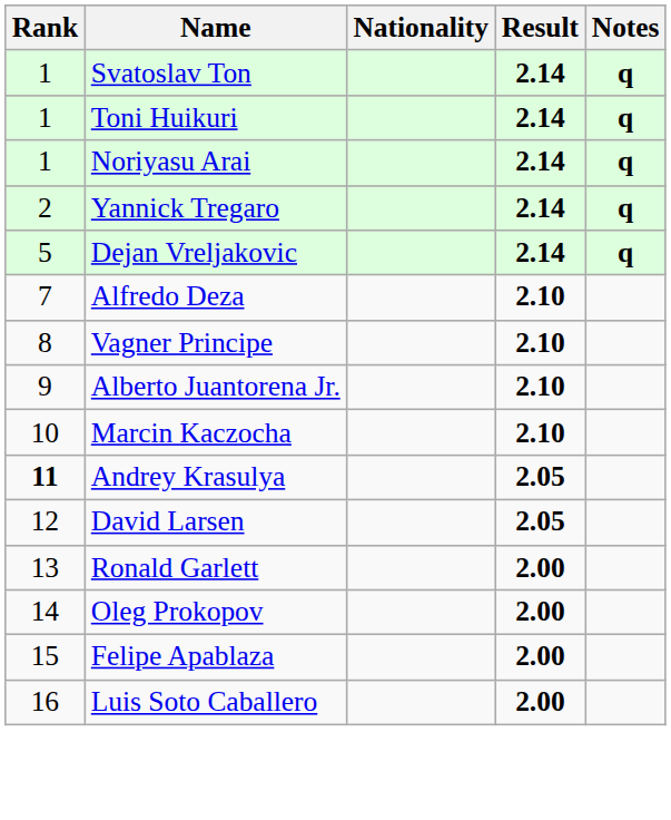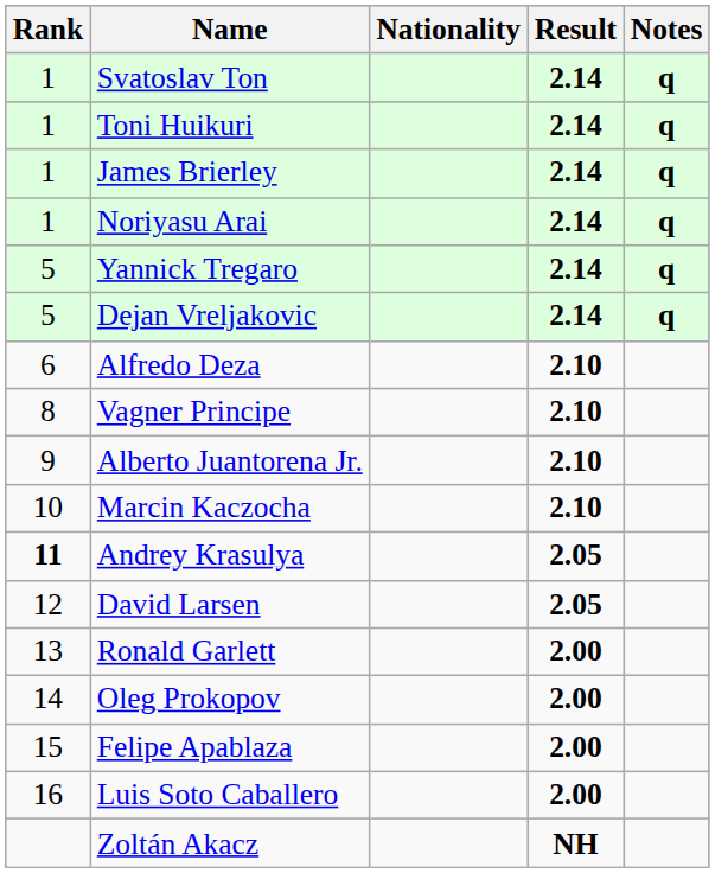 <table class="wikitable sortable" style="text-align:center">
 <tr>
 <th>Rank</th>
 <th>Name</th>
 <th>Nationality</th>
 <th>Result</th>
 <th>Notes</th>
 </tr>
 <tr bgcolor=ddffdd>
 <td>1</td>
 <td align=left><a href='#'>Svatoslav Ton</a></td>
 <td align=left></td>
 <td><strong>2.14</strong></td>
 <td><strong>q</strong></td>
 </tr>
 <tr bgcolor=ddffdd>
 <td>1</td>
 <td align=left><a href='#'>Toni Huikuri</a></td>
 <td align=left></td>
 <td><strong>2.14</strong></td>
 <td><strong>q</strong></td>
 </tr>
 <tr bgcolor=ddffdd>
 <td>1</td>
+<td align=left><a href='#'>James Brierley</a></td>
+<td align=left></td>
+<td><strong>2.14</strong></td>
+<td><strong>q</strong></td>
+</tr>
+<tr bgcolor=ddffdd>
+<td>1</td>
 <td align=left><a href='#'>Noriyasu Arai</a></td>
 <td align=left></td>
 <td><strong>2.14</strong></td>
 <td><strong>q</strong></td>
 </tr>
 <tr bgcolor=ddffdd>
-<td>2</td>
+<td>5</td>
 <td align=left><a href='#'>Yannick Tregaro</a></td>
 <td align=left></td>
 <td><strong>2.14</strong></td>
 <td><strong>q</strong></td>
 </tr>
 <tr bgcolor=ddffdd>
 <td>5</td>
 <td align=left><a href='#'>Dejan Vreljakovic</a></td>
 <td align=left></td>
 <td><strong>2.14</strong></td>
 <td><strong>q</strong></td>
 </tr>
 <tr>
-<td>7</td>
+<td>6</td>
 <td align=left><a href='#'>Alfredo Deza</a></td>
 <td align=left></td>
 <td><strong>2.10</strong></td>
 <td></td>
 </tr>
 <tr>
 <td>8</td>
 <td align=left><a href='#'>Vagner Principe</a></td>
 <td align=left></td>
 <td><strong>2.10</strong></td>
 <td></td>
 </tr>
 <tr>
 <td>9</td>
 <td align=left><a href='#'>Alberto Juantorena Jr.</a></td>
 <td align=left></td>
 <td><strong>2.10</strong></td>
 <td></td>
 </tr>
 <tr>
 <td>10</td>
 <td align=left><a href='#'>Marcin Kaczocha</a></td>
 <td align=left></td>
 <td><strong>2.10</strong></td>
 <td></td>
 </tr>
 <tr>
 <td><strong>11</strong></td>
 <td align=left><a href='#'>Andrey Krasulya</a></td>
 <td align=left></td>
 <td><strong>2.05</strong></td>
 <td></td>
 </tr>
 <tr>
 <td>12</td>
 <td align=left><a href='#'>David Larsen</a></td>
 <td align=left></td>
 <td><strong>2.05</strong></td>
 <td></td>
 </tr>
 <tr>
 <td>13</td>
 <td align=left><a href='#'>Ronald Garlett</a></td>
 <td align=left></td>
 <td><strong>2.00</strong></td>
 <td></td>
 </tr>
 <tr>
 <td>14</td>
 <td align=left><a href='#'>Oleg Prokopov</a></td>
 <td align=left></td>
 <td><strong>2.00</strong></td>
 <td></td>
 </tr>
 <tr>
 <td>15</td>
 <td align=left><a href='#'>Felipe Apablaza</a></td>
 <td align=left></td>
 <td><strong>2.00</strong></td>
 <td></td>
 </tr>
 <tr>
 <td>16</td>
 <td align=left><a href='#'>Luis Soto Caballero</a></td>
 <td align=left></td>
 <td><strong>2.00</strong></td>
 <td></td>
 </tr>
+<tr>
+<td></td>
+<td align=left><a href='#'>Zoltán Akacz</a></td>
+<td align=left></td>
+<td><strong>NH</strong></td>
+<td></td>
+</tr>
 </table>
